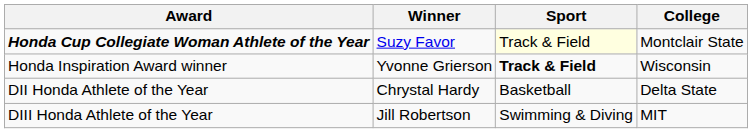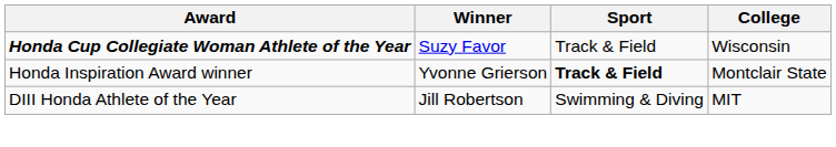 <table class="wikitable">
 <tr>
 <th>Award</th>
 <th>Winner</th>
 <th>Sport</th>
 <th>College</th>
 </tr>
 <tr>
 <td><strong><em>Honda Cup<strong> Collegiate Woman Athlete of the Year<em></td>
 <td><a href='#'>Suzy Favor</a></td>
-<td style="background: lightyellow;">Track & Field</td>
-<td>Montclair State</td>
+<td>Track & Field</td>
+<td>Wisconsin</td>
 </tr>
 <tr>
 <td></em>Honda Inspiration Award winner<em></td>
 <td>Yvonne Grierson</td>
 <td><strong>Track & Field</strong></td>
-<td>Wisconsin</td>
-</tr>
-<tr>
-<td></em>DII Honda Athlete of the Year<em></td>
-<td>Chrystal Hardy</td>
-<td>Basketball</td>
-<td>Delta State</td>
+<td>Montclair State</td>
 </tr>
 <tr>
 <td></em>DIII Honda Athlete of the Year<em></td>
 <td>Jill Robertson</td>
 <td>Swimming & Diving</td>
 <td>MIT</td>
 </tr>
 </table>
